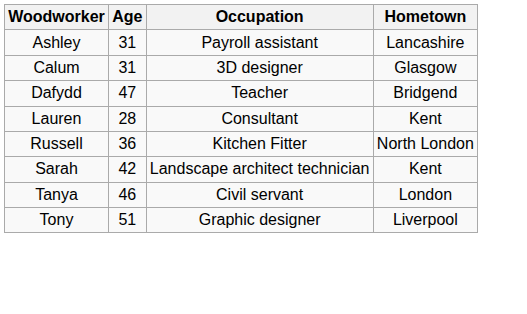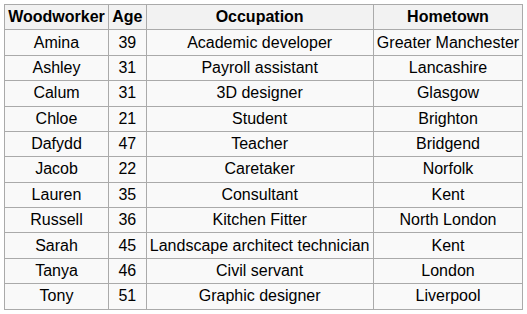 <table class="wikitable" style="text-align:center">
 <tr>
 <th>Woodworker</th>
 <th>Age</th>
 <th>Occupation</th>
 <th>Hometown</th>
+</tr>
+<tr>
+<td>Amina</td>
+<td>39</td>
+<td>Academic developer</td>
+<td>Greater Manchester</td>
 </tr>
 <tr>
 <td>Ashley</td>
 <td>31</td>
 <td>Payroll assistant</td>
 <td>Lancashire</td>
 </tr>
 <tr>
 <td>Calum</td>
 <td>31</td>
 <td>3D designer</td>
 <td>Glasgow</td>
 </tr>
 <tr>
+<td>Chloe</td>
+<td>21</td>
+<td>Student</td>
+<td>Brighton</td>
+</tr>
+<tr>
 <td>Dafydd</td>
 <td>47</td>
 <td>Teacher</td>
 <td>Bridgend</td>
 </tr>
 <tr>
+<td>Jacob</td>
+<td>22</td>
+<td>Caretaker</td>
+<td>Norfolk</td>
+</tr>
+<tr>
 <td>Lauren</td>
-<td>28</td>
+<td>35</td>
 <td>Consultant</td>
 <td>Kent</td>
 </tr>
 <tr>
 <td>Russell</td>
 <td>36</td>
 <td>Kitchen Fitter</td>
 <td>North London</td>
 </tr>
 <tr>
 <td>Sarah</td>
-<td>42</td>
+<td>45</td>
 <td>Landscape architect technician</td>
 <td>Kent</td>
 </tr>
 <tr>
 <td>Tanya</td>
 <td>46</td>
 <td>Civil servant</td>
 <td>London</td>
 </tr>
 <tr>
 <td>Tony</td>
 <td>51</td>
 <td>Graphic designer</td>
 <td>Liverpool</td>
 </tr>
 <tr>
 </tr>
 </table>
